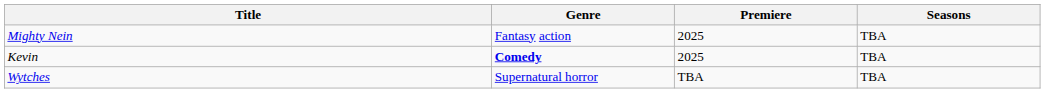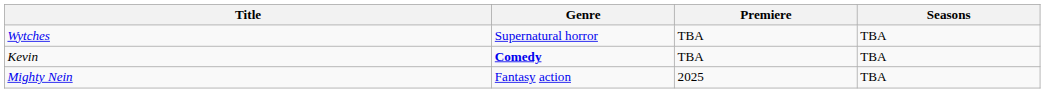 <table class="wikitable sortable" style="width:100%;">
 <tr>
 <th style="width:40%;">Title</th>
 <th style="width:15%;">Genre</th>
 <th style="width:15%;">Premiere</th>
 <th style="width:15%;">Seasons</th>
 </tr>
 <tr>
+<td><em><a href='#'>Wytches</a></em></td>
+<td><a href='#'>Supernatural horror</a></td>
+<td>TBA</td>
+<td>TBA</td>
+</tr>
+<tr>
+<td><em>Kevin</em></td>
+<td><strong><a href='#'>Comedy</a></strong></td>
+<td>TBA</td>
+<td>TBA</td>
+</tr>
+<tr>
 <td><em><a href='#'>Mighty Nein</a></em></td>
 <td><a href='#'>Fantasy</a> <a href='#'>action</a></td>
 <td>2025</td>
 <td>TBA</td>
 </tr>
-<tr>
-<td><em>Kevin</em></td>
-<td><strong><a href='#'>Comedy</a></strong></td>
-<td>2025</td>
-<td>TBA</td>
-</tr>
-<tr>
-<td><em><a href='#'>Wytches</a></em></td>
-<td><a href='#'>Supernatural horror</a></td>
-<td>TBA</td>
-<td>TBA</td>
-</tr>
 </table>
